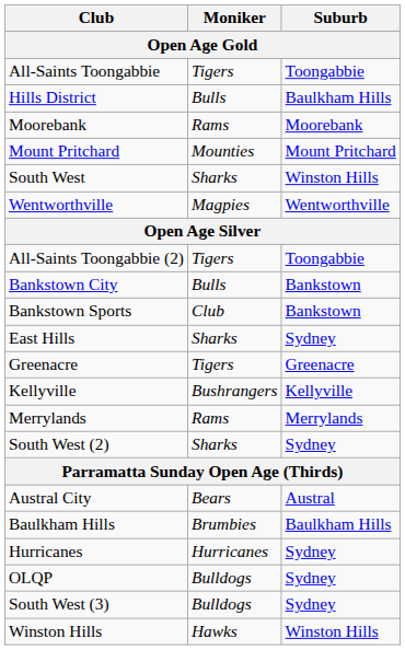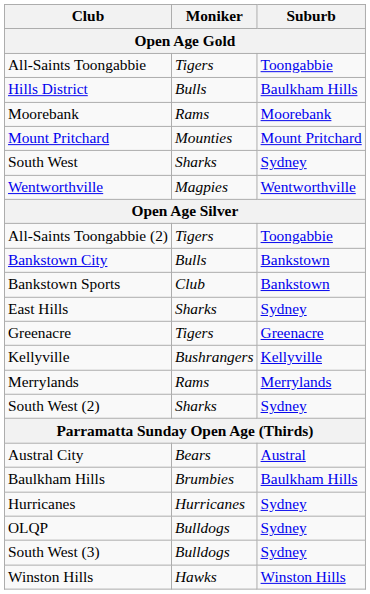 <table class="wikitable">
 <tr>
 <th>Club</th>
 <th>Moniker</th>
 <th>Suburb</th>
 </tr>
 <tr>
 <th colspan="3">Open Age Gold</th>
 </tr>
 <tr>
 <td> All-Saints Toongabbie</td>
 <td><em>Tigers</em></td>
 <td><a href='#'>Toongabbie</a></td>
 </tr>
 <tr>
 <td> <a href='#'>Hills District</a></td>
 <td><em>Bulls</em></td>
 <td><a href='#'>Baulkham Hills</a></td>
 </tr>
 <tr>
 <td> Moorebank</td>
 <td><em>Rams</em></td>
 <td><a href='#'>Moorebank</a></td>
 </tr>
 <tr>
 <td> <a href='#'>Mount Pritchard</a></td>
 <td><em>Mounties</em></td>
 <td><a href='#'>Mount Pritchard</a></td>
 </tr>
 <tr>
 <td> South West</td>
 <td><em>Sharks</em></td>
-<td><a href='#'>Winston Hills</a></td>
+<td><a href='#'>Sydney</a></td>
 </tr>
 <tr>
 <td> <a href='#'>Wentworthville</a></td>
 <td><em>Magpies</em></td>
 <td><a href='#'>Wentworthville</a></td>
 </tr>
 <tr>
 <th colspan="3">Open Age Silver</th>
 </tr>
 <tr>
 <td> All-Saints Toongabbie (2)</td>
 <td><em>Tigers</em></td>
 <td><a href='#'>Toongabbie</a></td>
 </tr>
 <tr>
 <td> <a href='#'>Bankstown City</a></td>
 <td><em>Bulls</em></td>
 <td><a href='#'>Bankstown</a></td>
 </tr>
 <tr>
 <td> Bankstown Sports</td>
 <td><em>Club</em></td>
 <td><a href='#'>Bankstown</a></td>
 </tr>
 <tr>
 <td> East Hills</td>
 <td><em>Sharks</em></td>
 <td><a href='#'>Sydney</a></td>
 </tr>
 <tr>
 <td> Greenacre</td>
 <td><em>Tigers</em></td>
 <td><a href='#'>Greenacre</a></td>
 </tr>
 <tr>
 <td> Kellyville</td>
 <td><em>Bushrangers</em></td>
 <td><a href='#'>Kellyville</a></td>
 </tr>
 <tr>
 <td> Merrylands</td>
 <td><em>Rams</em></td>
 <td><a href='#'>Merrylands</a></td>
 </tr>
 <tr>
 <td> South West (2)</td>
 <td><em>Sharks</em></td>
 <td><a href='#'>Sydney</a></td>
 </tr>
 <tr>
 <th colspan="3">Parramatta Sunday Open Age (Thirds)</th>
 </tr>
 <tr>
 <td> Austral City</td>
 <td><em>Bears</em></td>
 <td><a href='#'>Austral</a></td>
 </tr>
 <tr>
 <td> Baulkham Hills</td>
 <td><em>Brumbies</em></td>
 <td><a href='#'>Baulkham Hills</a></td>
 </tr>
 <tr>
 <td> Hurricanes</td>
 <td><em>Hurricanes</em></td>
 <td><a href='#'>Sydney</a></td>
 </tr>
 <tr>
 <td> OLQP</td>
 <td><em>Bulldogs</em></td>
 <td><a href='#'>Sydney</a></td>
 </tr>
 <tr>
 <td> South West (3)</td>
 <td><em>Bulldogs</em></td>
 <td><a href='#'>Sydney</a></td>
 </tr>
 <tr>
 <td> Winston Hills</td>
 <td><em>Hawks</em></td>
 <td><a href='#'>Winston Hills</a></td>
 </tr>
 </table>
